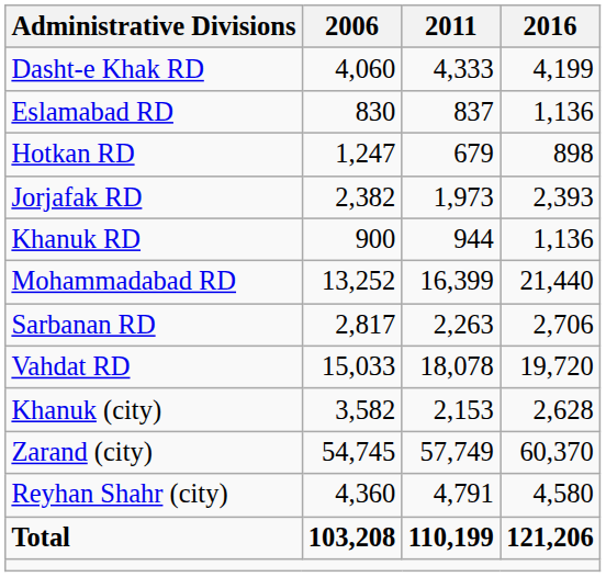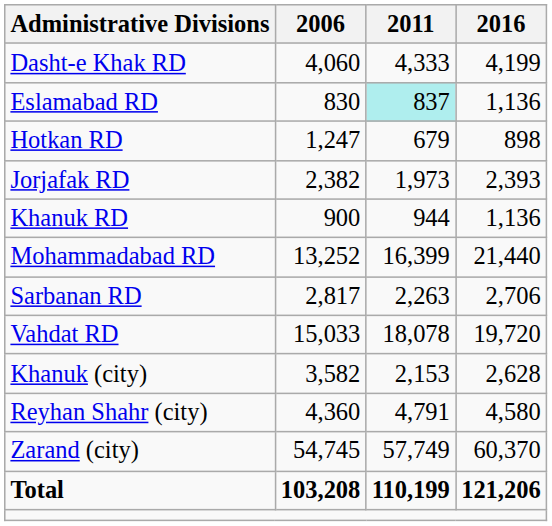 <table class="wikitable">
 <tr>
 <th>Administrative Divisions</th>
 <th>2006</th>
 <th>2011</th>
 <th>2016</th>
 </tr>
 <tr>
 <td><a href='#'>Dasht-e Khak RD</a></td>
 <td style="text-align: right;">4,060</td>
 <td style="text-align: right;">4,333</td>
 <td style="text-align: right;">4,199</td>
 </tr>
 <tr>
 <td><a href='#'>Eslamabad RD</a></td>
 <td style="text-align: right;">830</td>
-<td style="text-align: right;">837</td>
+<td style="background: paleturquoise; text-align: right;">837</td>
 <td style="text-align: right;">1,136</td>
 </tr>
 <tr>
 <td><a href='#'>Hotkan RD</a></td>
 <td style="text-align: right;">1,247</td>
 <td style="text-align: right;">679</td>
 <td style="text-align: right;">898</td>
 </tr>
 <tr>
 <td><a href='#'>Jorjafak RD</a></td>
 <td style="text-align: right;">2,382</td>
 <td style="text-align: right;">1,973</td>
 <td style="text-align: right;">2,393</td>
 </tr>
 <tr>
 <td><a href='#'>Khanuk RD</a></td>
 <td style="text-align: right;">900</td>
 <td style="text-align: right;">944</td>
 <td style="text-align: right;">1,136</td>
 </tr>
 <tr>
 <td><a href='#'>Mohammadabad RD</a></td>
 <td style="text-align: right;">13,252</td>
 <td style="text-align: right;">16,399</td>
 <td style="text-align: right;">21,440</td>
 </tr>
 <tr>
 <td><a href='#'>Sarbanan RD</a></td>
 <td style="text-align: right;">2,817</td>
 <td style="text-align: right;">2,263</td>
 <td style="text-align: right;">2,706</td>
 </tr>
 <tr>
 <td><a href='#'>Vahdat RD</a></td>
 <td style="text-align: right;">15,033</td>
 <td style="text-align: right;">18,078</td>
 <td style="text-align: right;">19,720</td>
 </tr>
 <tr>
 <td><a href='#'>Khanuk</a> (city)</td>
 <td style="text-align: right;">3,582</td>
 <td style="text-align: right;">2,153</td>
 <td style="text-align: right;">2,628</td>
 </tr>
 <tr>
+<td><a href='#'>Reyhan Shahr</a> (city)</td>
+<td style="text-align: right;">4,360</td>
+<td style="text-align: right;">4,791</td>
+<td style="text-align: right;">4,580</td>
+</tr>
+<tr>
 <td><a href='#'>Zarand</a> (city)</td>
 <td style="text-align: right;">54,745</td>
 <td style="text-align: right;">57,749</td>
 <td style="text-align: right;">60,370</td>
-</tr>
-<tr>
-<td><a href='#'>Reyhan Shahr</a> (city)</td>
-<td style="text-align: right;">4,360</td>
-<td style="text-align: right;">4,791</td>
-<td style="text-align: right;">4,580</td>
 </tr>
 <tr>
 <td><strong>Total</strong></td>
 <td style="text-align: right;"><strong>103,208</strong></td>
 <td style="text-align: right;"><strong>110,199</strong></td>
 <td style="text-align: right;"><strong>121,206</strong></td>
 </tr>
 <tr>
 <td colspan=4></td>
 </tr>
 </table>
